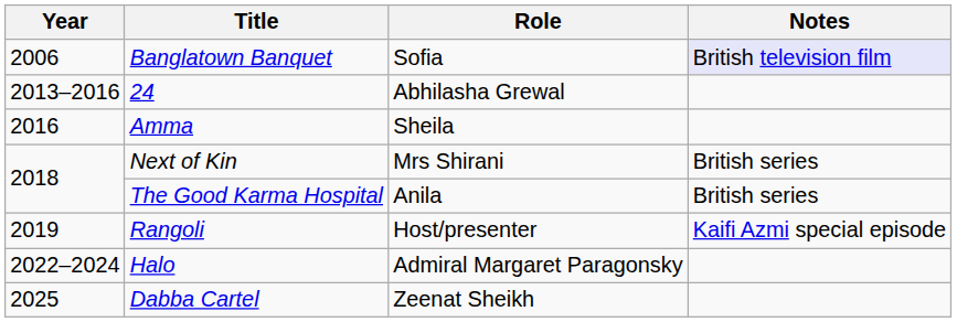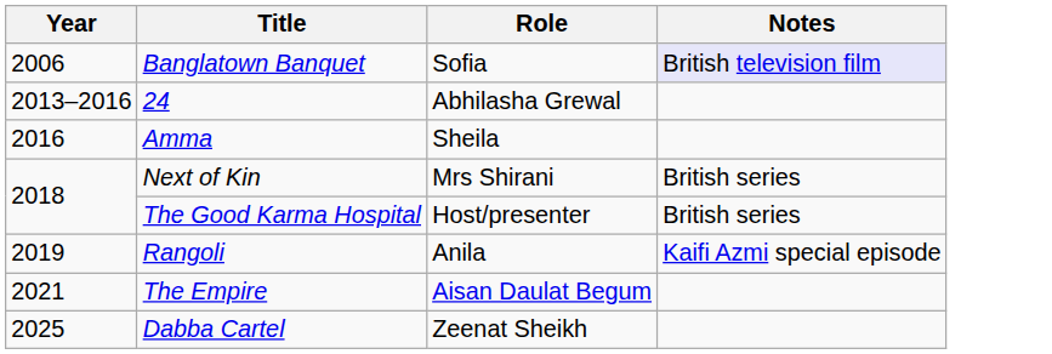 <table class="wikitable plainrowheaders sortable">
 <tr>
 <th scope="col">Year</th>
 <th scope="col">Title</th>
 <th scope="col">Role</th>
 <th scope="col" class="unsortable">Notes</th>
 </tr>
 <tr>
 <td>2006</td>
 <td><em><a href='#'>Banglatown Banquet</a></em></td>
 <td>Sofia</td>
 <td style="background: lavender;">British <a href='#'>television film</a></td>
 </tr>
 <tr>
 <td>2013–2016</td>
 <td><em><a href='#'>24</a></em></td>
 <td>Abhilasha Grewal</td>
 <td></td>
 </tr>
 <tr>
 <td>2016</td>
 <td><em><a href='#'>Amma</a></em></td>
 <td>Sheila</td>
 <td></td>
 </tr>
 <tr>
 <td rowspan="2">2018</td>
 <td><em>Next of Kin</em></td>
 <td>Mrs Shirani</td>
 <td>British series</td>
 </tr>
 <tr>
 <td><em><a href='#'>The Good Karma Hospital</a></em></td>
-<td>Anila</td>
+<td>Host/presenter</td>
 <td>British series</td>
 </tr>
 <tr>
 <td>2019</td>
 <td><em><a href='#'>Rangoli</a></em></td>
-<td>Host/presenter</td>
+<td>Anila</td>
 <td><a href='#'>Kaifi Azmi</a> special episode</td>
 </tr>
 <tr>
-<td>2022–2024</td>
-<td><em><a href='#'>Halo</a></em></td>
-<td>Admiral Margaret Paragonsky</td>
+<td>2021</td>
+<td><em><a href='#'>The Empire</a></em></td>
+<td><a href='#'>Aisan Daulat Begum</a></td>
 <td></td>
 </tr>
 <tr>
 <td>2025</td>
 <td><em><a href='#'>Dabba Cartel</a></em></td>
 <td>Zeenat Sheikh</td>
 <td></td>
 </tr>
 </table>
